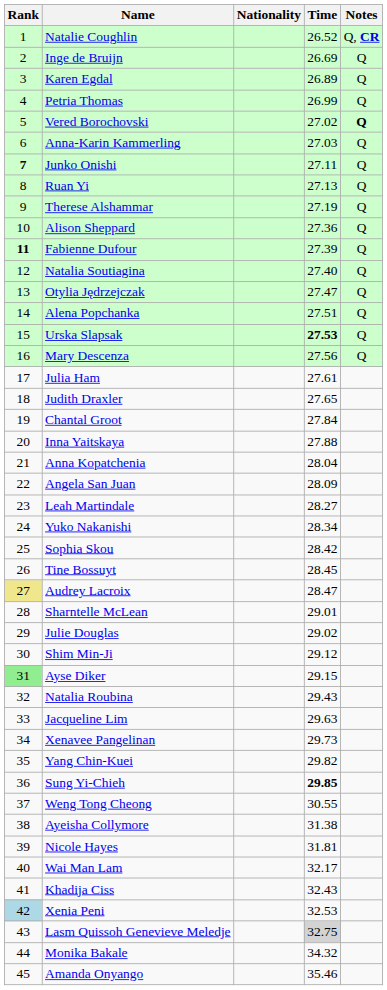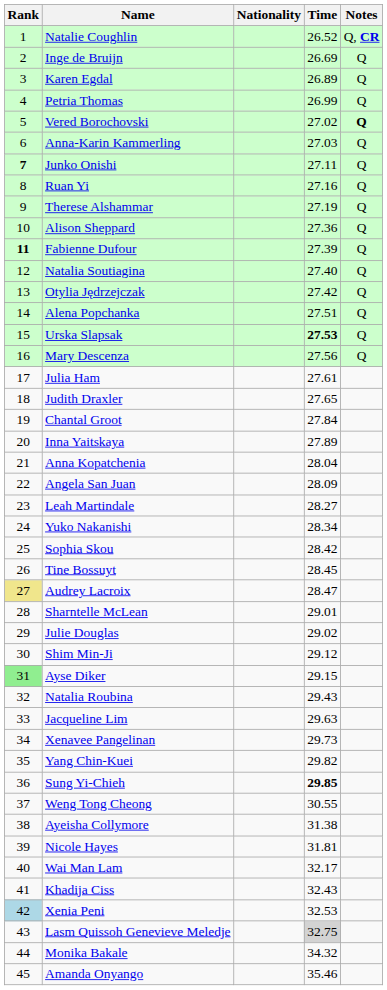 <table class="wikitable sortable" style="text-align:center">
 <tr>
 <th>Rank</th>
 <th>Name</th>
 <th>Nationality</th>
 <th>Time</th>
 <th>Notes</th>
 </tr>
 <tr bgcolor=ccffcc>
 <td>1</td>
 <td align=left><a href='#'>Natalie Coughlin</a></td>
 <td align=left></td>
 <td>26.52</td>
 <td>Q, <strong><a href='#'>CR</a></strong></td>
 </tr>
 <tr bgcolor=ccffcc>
 <td>2</td>
 <td align=left><a href='#'>Inge de Bruijn</a></td>
 <td align=left></td>
 <td>26.69</td>
 <td>Q</td>
 </tr>
 <tr bgcolor=ccffcc>
 <td>3</td>
 <td align=left><a href='#'>Karen Egdal</a></td>
 <td align=left></td>
 <td>26.89</td>
 <td>Q</td>
 </tr>
 <tr bgcolor=ccffcc>
 <td>4</td>
 <td align=left><a href='#'>Petria Thomas</a></td>
 <td align=left></td>
 <td>26.99</td>
 <td>Q</td>
 </tr>
 <tr bgcolor=ccffcc>
 <td>5</td>
 <td align=left><a href='#'>Vered Borochovski</a></td>
 <td align=left></td>
 <td>27.02</td>
 <td><strong>Q</strong></td>
 </tr>
 <tr bgcolor=ccffcc>
 <td>6</td>
 <td align=left><a href='#'>Anna-Karin Kammerling</a></td>
 <td align=left></td>
 <td>27.03</td>
 <td>Q</td>
 </tr>
 <tr bgcolor=ccffcc>
 <td><strong>7</strong></td>
 <td align=left><a href='#'>Junko Onishi</a></td>
 <td align=left></td>
 <td>27.11</td>
 <td>Q</td>
 </tr>
 <tr bgcolor=ccffcc>
 <td>8</td>
 <td align=left><a href='#'>Ruan Yi</a></td>
 <td align=left></td>
-<td>27.13</td>
+<td>27.16</td>
 <td>Q</td>
 </tr>
 <tr bgcolor=ccffcc>
 <td>9</td>
 <td align=left><a href='#'>Therese Alshammar</a></td>
 <td align=left></td>
 <td>27.19</td>
 <td>Q</td>
 </tr>
 <tr bgcolor=ccffcc>
 <td>10</td>
 <td align=left><a href='#'>Alison Sheppard</a></td>
 <td align=left></td>
 <td>27.36</td>
 <td>Q</td>
 </tr>
 <tr bgcolor=ccffcc>
 <td><strong>11</strong></td>
 <td align=left><a href='#'>Fabienne Dufour</a></td>
 <td align=left></td>
 <td>27.39</td>
 <td>Q</td>
 </tr>
 <tr bgcolor=ccffcc>
 <td>12</td>
 <td align=left><a href='#'>Natalia Soutiagina</a></td>
 <td align=left></td>
 <td>27.40</td>
 <td>Q</td>
 </tr>
 <tr bgcolor=ccffcc>
 <td>13</td>
 <td align=left><a href='#'>Otylia Jędrzejczak</a></td>
 <td align=left></td>
-<td>27.47</td>
+<td>27.42</td>
 <td>Q</td>
 </tr>
 <tr bgcolor=ccffcc>
 <td>14</td>
 <td align=left><a href='#'>Alena Popchanka</a></td>
 <td align=left></td>
 <td>27.51</td>
 <td>Q</td>
 </tr>
 <tr bgcolor=ccffcc>
 <td>15</td>
 <td align=left><a href='#'>Urska Slapsak</a></td>
 <td align=left></td>
 <td><strong>27.53</strong></td>
 <td>Q</td>
 </tr>
 <tr bgcolor=ccffcc>
 <td>16</td>
 <td align=left><a href='#'>Mary Descenza</a></td>
 <td align=left></td>
 <td>27.56</td>
 <td>Q</td>
 </tr>
 <tr>
 <td>17</td>
 <td align=left><a href='#'>Julia Ham</a></td>
 <td align=left></td>
 <td>27.61</td>
 <td></td>
 </tr>
 <tr>
 <td>18</td>
 <td align=left><a href='#'>Judith Draxler</a></td>
 <td align=left></td>
 <td>27.65</td>
 <td></td>
 </tr>
 <tr>
 <td>19</td>
 <td align=left><a href='#'>Chantal Groot</a></td>
 <td align=left></td>
 <td>27.84</td>
 <td></td>
 </tr>
 <tr>
 <td>20</td>
 <td align=left><a href='#'>Inna Yaitskaya</a></td>
 <td align=left></td>
-<td>27.88</td>
+<td>27.89</td>
 <td></td>
 </tr>
 <tr>
 <td>21</td>
 <td align=left><a href='#'>Anna Kopatchenia</a></td>
 <td align=left></td>
 <td>28.04</td>
 <td></td>
 </tr>
 <tr>
 <td>22</td>
 <td align=left><a href='#'>Angela San Juan</a></td>
 <td align=left></td>
 <td>28.09</td>
 <td></td>
 </tr>
 <tr>
 <td>23</td>
 <td align=left><a href='#'>Leah Martindale</a></td>
 <td align=left></td>
 <td>28.27</td>
 <td></td>
 </tr>
 <tr>
 <td>24</td>
 <td align=left><a href='#'>Yuko Nakanishi</a></td>
 <td align=left></td>
 <td>28.34</td>
 <td></td>
 </tr>
 <tr>
 <td>25</td>
 <td align=left><a href='#'>Sophia Skou</a></td>
 <td align=left> </td>
 <td>28.42</td>
 <td></td>
 </tr>
 <tr>
 <td>26</td>
 <td align=left><a href='#'>Tine Bossuyt</a></td>
 <td align=left></td>
 <td>28.45</td>
 <td></td>
 </tr>
 <tr>
 <td style="background: khaki;">27</td>
 <td align=left><a href='#'>Audrey Lacroix</a></td>
 <td align=left></td>
 <td>28.47</td>
 <td></td>
 </tr>
 <tr>
 <td>28</td>
 <td align=left><a href='#'>Sharntelle McLean</a></td>
 <td align=left></td>
 <td>29.01</td>
 <td></td>
 </tr>
 <tr>
 <td>29</td>
 <td align=left><a href='#'>Julie Douglas</a></td>
 <td align=left></td>
 <td>29.02</td>
 <td></td>
 </tr>
 <tr>
 <td>30</td>
 <td align=left><a href='#'>Shim Min-Ji</a></td>
 <td align=left></td>
 <td>29.12</td>
 <td></td>
 </tr>
 <tr>
 <td style="background: lightgreen;">31</td>
 <td align=left><a href='#'>Ayse Diker</a></td>
 <td align=left></td>
 <td>29.15</td>
 <td></td>
 </tr>
 <tr>
 <td>32</td>
 <td align=left><a href='#'>Natalia Roubina</a></td>
 <td align=left></td>
 <td>29.43</td>
 <td></td>
 </tr>
 <tr>
 <td>33</td>
 <td align=left><a href='#'>Jacqueline Lim</a></td>
 <td align=left></td>
 <td>29.63</td>
 <td></td>
 </tr>
 <tr>
 <td>34</td>
 <td align=left><a href='#'>Xenavee Pangelinan</a></td>
 <td align=left></td>
 <td>29.73</td>
 <td></td>
 </tr>
 <tr>
 <td>35</td>
 <td align=left><a href='#'>Yang Chin-Kuei</a></td>
 <td align=left></td>
 <td>29.82</td>
 <td></td>
 </tr>
 <tr>
 <td>36</td>
 <td align=left><a href='#'>Sung Yi-Chieh</a></td>
 <td align=left></td>
 <td><strong>29.85</strong></td>
 <td></td>
 </tr>
 <tr>
 <td>37</td>
 <td align=left><a href='#'>Weng Tong Cheong</a></td>
 <td align=left></td>
 <td>30.55</td>
 <td></td>
 </tr>
 <tr>
 <td>38</td>
 <td align=left><a href='#'>Ayeisha Collymore</a></td>
 <td align=left></td>
 <td>31.38</td>
 <td></td>
 </tr>
 <tr>
 <td>39</td>
 <td align=left><a href='#'>Nicole Hayes</a></td>
 <td align=left></td>
 <td>31.81</td>
 <td></td>
 </tr>
 <tr>
 <td>40</td>
 <td align=left><a href='#'>Wai Man Lam</a></td>
 <td align=left></td>
 <td>32.17</td>
 <td></td>
 </tr>
 <tr>
 <td>41</td>
 <td align=left><a href='#'>Khadija Ciss</a></td>
 <td align=left></td>
 <td>32.43</td>
 <td></td>
 </tr>
 <tr>
 <td style="background: lightblue;">42</td>
 <td align=left><a href='#'>Xenia Peni</a></td>
 <td align=left></td>
 <td>32.53</td>
 <td></td>
 </tr>
 <tr>
 <td>43</td>
 <td align=left><a href='#'>Lasm Quissoh Genevieve Meledje</a></td>
 <td align=left></td>
 <td style="background: lightgrey;">32.75</td>
 <td></td>
 </tr>
 <tr>
 <td>44</td>
 <td align=left><a href='#'>Monika Bakale</a></td>
 <td align=left></td>
 <td>34.32</td>
 <td></td>
 </tr>
 <tr>
 <td>45</td>
 <td align=left><a href='#'>Amanda Onyango</a></td>
 <td align=left></td>
 <td>35.46</td>
 <td></td>
 </tr>
 </table>
